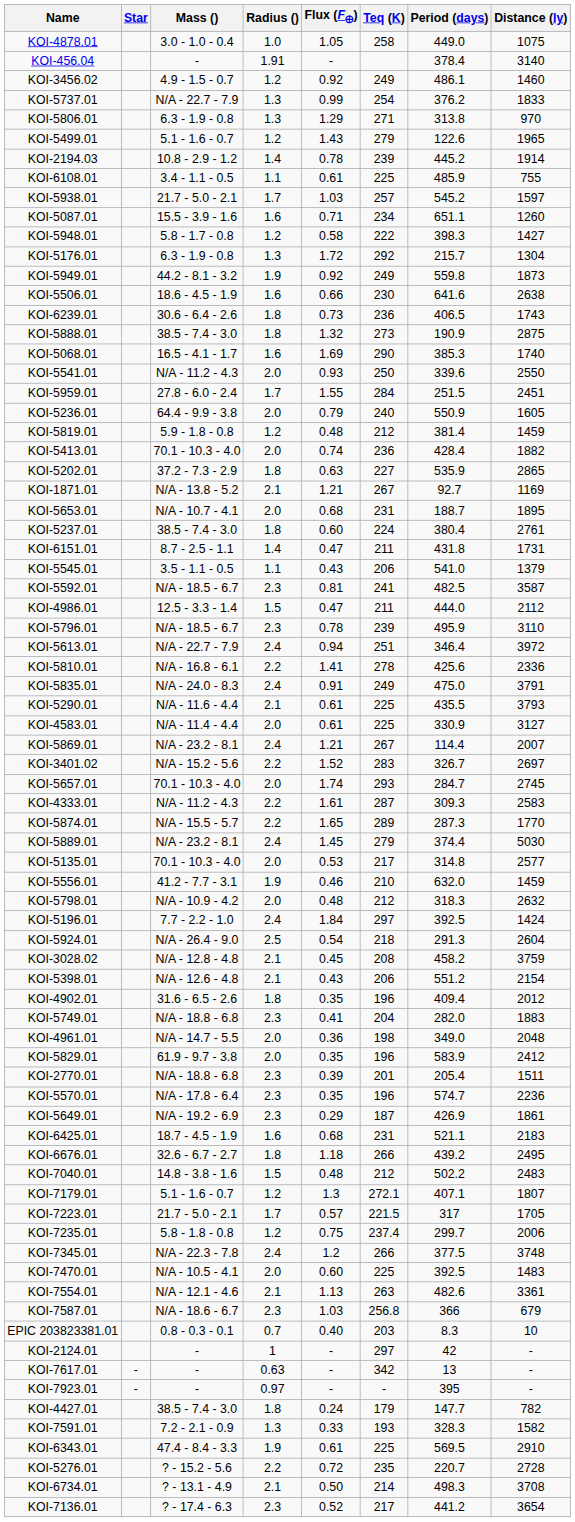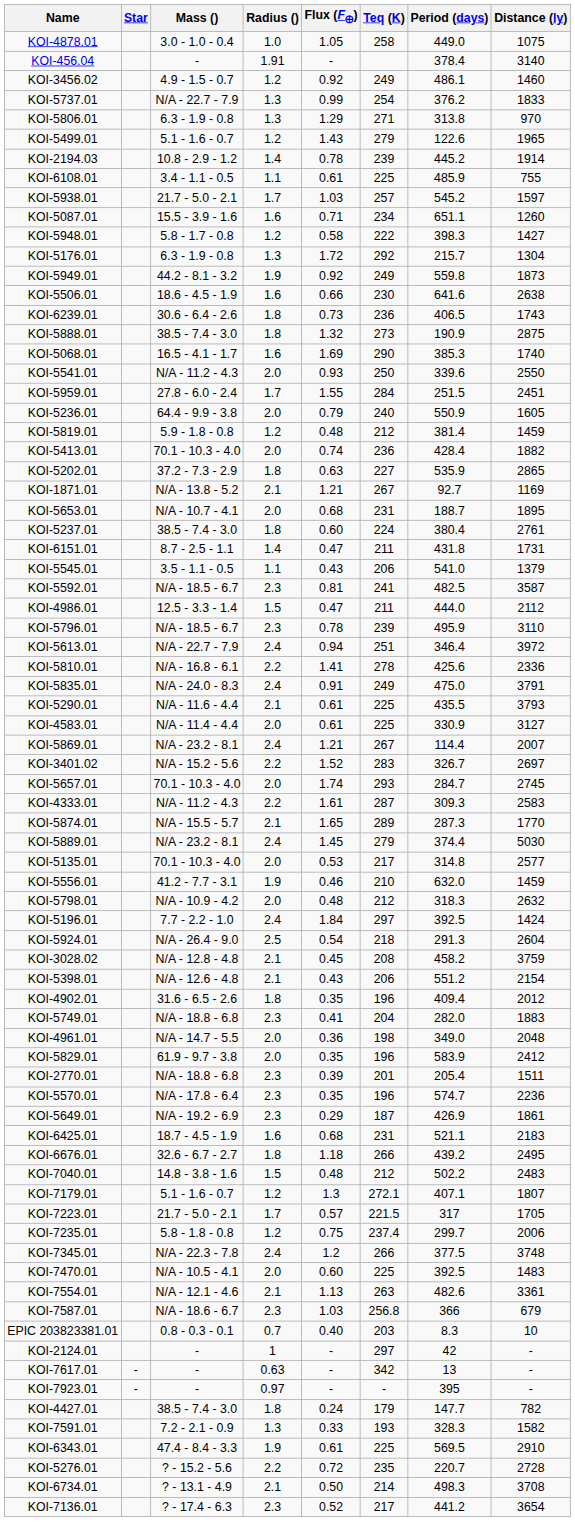 <table class="wikitable sortable" style="text-align:center;">
 <tr>
 <th>Name</th>
 <th><a href='#'>Star</a></th>
 <th>Mass ()</th>
 <th>Radius ()</th>
 <th>Flux (<a href='#'><em>F</em><sub>🜨</sub></a>)</th>
 <th><a href='#'>Teq</a> (<a href='#'>K</a>)</th>
 <th>Period (<a href='#'>days</a>)</th>
 <th>Distance (<a href='#'>ly</a>)</th>
 </tr>
 <tr>
 <td><a href='#'>KOI-4878.01</a></td>
 <td></td>
 <td>3.0 - 1.0 - 0.4</td>
 <td>1.0</td>
 <td>1.05</td>
 <td>258</td>
 <td>449.0</td>
 <td>1075</td>
 </tr>
 <tr>
 <td><a href='#'>KOI-456.04</a></td>
 <td></td>
 <td>-</td>
 <td>1.91</td>
 <td>-</td>
 <td></td>
 <td>378.4</td>
 <td>3140</td>
 </tr>
 <tr>
 <td>KOI-3456.02</td>
 <td></td>
 <td>4.9 - 1.5 - 0.7</td>
 <td>1.2</td>
 <td>0.92</td>
 <td>249</td>
 <td>486.1</td>
 <td>1460</td>
 </tr>
 <tr>
 <td>KOI-5737.01</td>
 <td></td>
 <td>N/A - 22.7 - 7.9</td>
 <td>1.3</td>
 <td>0.99</td>
 <td>254</td>
 <td>376.2</td>
 <td>1833</td>
 </tr>
 <tr>
 <td>KOI-5806.01</td>
 <td></td>
 <td>6.3 - 1.9 - 0.8</td>
 <td>1.3</td>
 <td>1.29</td>
 <td>271</td>
 <td>313.8</td>
 <td>970</td>
 </tr>
 <tr>
 <td>KOI-5499.01</td>
 <td></td>
 <td>5.1 - 1.6 - 0.7</td>
 <td>1.2</td>
 <td>1.43</td>
 <td>279</td>
 <td>122.6</td>
 <td>1965</td>
 </tr>
 <tr>
 <td>KOI-2194.03</td>
 <td></td>
 <td>10.8 - 2.9 - 1.2</td>
 <td>1.4</td>
 <td>0.78</td>
 <td>239</td>
 <td>445.2</td>
 <td>1914</td>
 </tr>
 <tr>
 <td>KOI-6108.01</td>
 <td></td>
 <td>3.4 - 1.1 - 0.5</td>
 <td>1.1</td>
 <td>0.61</td>
 <td>225</td>
 <td>485.9</td>
 <td>755</td>
 </tr>
 <tr>
 <td>KOI-5938.01</td>
 <td></td>
 <td>21.7 - 5.0 - 2.1</td>
 <td>1.7</td>
 <td>1.03</td>
 <td>257</td>
 <td>545.2</td>
 <td>1597</td>
 </tr>
 <tr>
 <td>KOI-5087.01</td>
 <td></td>
 <td>15.5 - 3.9 - 1.6</td>
 <td>1.6</td>
 <td>0.71</td>
 <td>234</td>
 <td>651.1</td>
 <td>1260</td>
 </tr>
 <tr>
 <td>KOI-5948.01</td>
 <td></td>
 <td>5.8 - 1.7 - 0.8</td>
 <td>1.2</td>
 <td>0.58</td>
 <td>222</td>
 <td>398.3</td>
 <td>1427</td>
 </tr>
 <tr>
 <td>KOI-5176.01</td>
 <td></td>
 <td>6.3 - 1.9 - 0.8</td>
 <td>1.3</td>
 <td>1.72</td>
 <td>292</td>
 <td>215.7</td>
 <td>1304</td>
 </tr>
 <tr>
 <td>KOI-5949.01</td>
 <td></td>
 <td>44.2 - 8.1 - 3.2</td>
 <td>1.9</td>
 <td>0.92</td>
 <td>249</td>
 <td>559.8</td>
 <td>1873</td>
 </tr>
 <tr>
 <td>KOI-5506.01</td>
 <td></td>
 <td>18.6 - 4.5 - 1.9</td>
 <td>1.6</td>
 <td>0.66</td>
 <td>230</td>
 <td>641.6</td>
 <td>2638</td>
 </tr>
 <tr>
 <td>KOI-6239.01</td>
 <td></td>
 <td>30.6 - 6.4 - 2.6</td>
 <td>1.8</td>
 <td>0.73</td>
 <td>236</td>
 <td>406.5</td>
 <td>1743</td>
 </tr>
 <tr>
 <td>KOI-5888.01</td>
 <td></td>
 <td>38.5 - 7.4 - 3.0</td>
 <td>1.8</td>
 <td>1.32</td>
 <td>273</td>
 <td>190.9</td>
 <td>2875</td>
 </tr>
 <tr>
 <td>KOI-5068.01</td>
 <td></td>
 <td>16.5 - 4.1 - 1.7</td>
 <td>1.6</td>
 <td>1.69</td>
 <td>290</td>
 <td>385.3</td>
 <td>1740</td>
 </tr>
 <tr>
 <td>KOI-5541.01</td>
 <td></td>
 <td>N/A - 11.2 - 4.3</td>
 <td>2.0</td>
 <td>0.93</td>
 <td>250</td>
 <td>339.6</td>
 <td>2550</td>
 </tr>
 <tr>
 <td>KOI-5959.01</td>
 <td></td>
 <td>27.8 - 6.0 - 2.4</td>
 <td>1.7</td>
 <td>1.55</td>
 <td>284</td>
 <td>251.5</td>
 <td>2451</td>
 </tr>
 <tr>
 <td>KOI-5236.01</td>
 <td></td>
 <td>64.4 - 9.9 - 3.8</td>
 <td>2.0</td>
 <td>0.79</td>
 <td>240</td>
 <td>550.9</td>
 <td>1605</td>
 </tr>
 <tr>
 <td>KOI-5819.01</td>
 <td></td>
 <td>5.9 - 1.8 - 0.8</td>
 <td>1.2</td>
 <td>0.48</td>
 <td>212</td>
 <td>381.4</td>
 <td>1459</td>
 </tr>
 <tr>
 <td>KOI-5413.01</td>
 <td></td>
 <td>70.1 - 10.3 - 4.0</td>
 <td>2.0</td>
 <td>0.74</td>
 <td>236</td>
 <td>428.4</td>
 <td>1882</td>
 </tr>
 <tr>
 <td>KOI-5202.01</td>
 <td></td>
 <td>37.2 - 7.3 - 2.9</td>
 <td>1.8</td>
 <td>0.63</td>
 <td>227</td>
 <td>535.9</td>
 <td>2865</td>
 </tr>
 <tr>
 <td>KOI-1871.01</td>
 <td></td>
 <td>N/A - 13.8 - 5.2</td>
 <td>2.1</td>
 <td>1.21</td>
 <td>267</td>
 <td>92.7</td>
 <td>1169</td>
 </tr>
 <tr>
 <td>KOI-5653.01</td>
 <td></td>
 <td>N/A - 10.7 - 4.1</td>
 <td>2.0</td>
 <td>0.68</td>
 <td>231</td>
 <td>188.7</td>
 <td>1895</td>
 </tr>
 <tr>
 <td>KOI-5237.01</td>
 <td></td>
 <td>38.5 - 7.4 - 3.0</td>
 <td>1.8</td>
 <td>0.60</td>
 <td>224</td>
 <td>380.4</td>
 <td>2761</td>
 </tr>
 <tr>
 <td>KOI-6151.01</td>
 <td></td>
 <td>8.7 - 2.5 - 1.1</td>
 <td>1.4</td>
 <td>0.47</td>
 <td>211</td>
 <td>431.8</td>
 <td>1731</td>
 </tr>
 <tr>
 <td>KOI-5545.01</td>
 <td></td>
 <td>3.5 - 1.1 - 0.5</td>
 <td>1.1</td>
 <td>0.43</td>
 <td>206</td>
 <td>541.0</td>
 <td>1379</td>
 </tr>
 <tr>
 <td>KOI-5592.01</td>
 <td></td>
 <td>N/A - 18.5 - 6.7</td>
 <td>2.3</td>
 <td>0.81</td>
 <td>241</td>
 <td>482.5</td>
 <td>3587</td>
 </tr>
 <tr>
 <td>KOI-4986.01</td>
 <td></td>
 <td>12.5 - 3.3 - 1.4</td>
 <td>1.5</td>
 <td>0.47</td>
 <td>211</td>
 <td>444.0</td>
 <td>2112</td>
 </tr>
 <tr>
 <td>KOI-5796.01</td>
 <td></td>
 <td>N/A - 18.5 - 6.7</td>
 <td>2.3</td>
 <td>0.78</td>
 <td>239</td>
 <td>495.9</td>
 <td>3110</td>
 </tr>
 <tr>
 <td>KOI-5613.01</td>
 <td></td>
 <td>N/A - 22.7 - 7.9</td>
 <td>2.4</td>
 <td>0.94</td>
 <td>251</td>
 <td>346.4</td>
 <td>3972</td>
 </tr>
 <tr>
 <td>KOI-5810.01</td>
 <td></td>
 <td>N/A - 16.8 - 6.1</td>
 <td>2.2</td>
 <td>1.41</td>
 <td>278</td>
 <td>425.6</td>
 <td>2336</td>
 </tr>
 <tr>
 <td>KOI-5835.01</td>
 <td></td>
 <td>N/A - 24.0 - 8.3</td>
 <td>2.4</td>
 <td>0.91</td>
 <td>249</td>
 <td>475.0</td>
 <td>3791</td>
 </tr>
 <tr>
 <td>KOI-5290.01</td>
 <td></td>
 <td>N/A - 11.6 - 4.4</td>
 <td>2.1</td>
 <td>0.61</td>
 <td>225</td>
 <td>435.5</td>
 <td>3793</td>
 </tr>
 <tr>
 <td>KOI-4583.01</td>
 <td></td>
 <td>N/A - 11.4 - 4.4</td>
 <td>2.0</td>
 <td>0.61</td>
 <td>225</td>
 <td>330.9</td>
 <td>3127</td>
 </tr>
 <tr>
 <td>KOI-5869.01</td>
 <td></td>
 <td>N/A - 23.2 - 8.1</td>
 <td>2.4</td>
 <td>1.21</td>
 <td>267</td>
 <td>114.4</td>
 <td>2007</td>
 </tr>
 <tr>
 <td>KOI-3401.02</td>
 <td></td>
 <td>N/A - 15.2 - 5.6</td>
 <td>2.2</td>
 <td>1.52</td>
 <td>283</td>
 <td>326.7</td>
 <td>2697</td>
 </tr>
 <tr>
 <td>KOI-5657.01</td>
 <td></td>
 <td>70.1 - 10.3 - 4.0</td>
 <td>2.0</td>
 <td>1.74</td>
 <td>293</td>
 <td>284.7</td>
 <td>2745</td>
 </tr>
 <tr>
 <td>KOI-4333.01</td>
 <td></td>
 <td>N/A - 11.2 - 4.3</td>
 <td>2.2</td>
 <td>1.61</td>
 <td>287</td>
 <td>309.3</td>
 <td>2583</td>
 </tr>
 <tr>
 <td>KOI-5874.01</td>
 <td></td>
 <td>N/A - 15.5 - 5.7</td>
-<td>2.2</td>
+<td>2.1</td>
 <td>1.65</td>
 <td>289</td>
 <td>287.3</td>
 <td>1770</td>
 </tr>
 <tr>
 <td>KOI-5889.01</td>
 <td></td>
 <td>N/A - 23.2 - 8.1</td>
 <td>2.4</td>
 <td>1.45</td>
 <td>279</td>
 <td>374.4</td>
 <td>5030</td>
 </tr>
 <tr>
 <td>KOI-5135.01</td>
 <td></td>
 <td>70.1 - 10.3 - 4.0</td>
 <td>2.0</td>
 <td>0.53</td>
 <td>217</td>
 <td>314.8</td>
 <td>2577</td>
 </tr>
 <tr>
 <td>KOI-5556.01</td>
 <td></td>
 <td>41.2 - 7.7 - 3.1</td>
 <td>1.9</td>
 <td>0.46</td>
 <td>210</td>
 <td>632.0</td>
 <td>1459</td>
 </tr>
 <tr>
 <td>KOI-5798.01</td>
 <td></td>
 <td>N/A - 10.9 - 4.2</td>
 <td>2.0</td>
 <td>0.48</td>
 <td>212</td>
 <td>318.3</td>
 <td>2632</td>
 </tr>
 <tr>
 <td>KOI-5196.01</td>
 <td></td>
 <td>7.7 - 2.2 - 1.0</td>
 <td>2.4</td>
 <td>1.84</td>
 <td>297</td>
 <td>392.5</td>
 <td>1424</td>
 </tr>
 <tr>
 <td>KOI-5924.01</td>
 <td></td>
 <td>N/A - 26.4 - 9.0</td>
 <td>2.5</td>
 <td>0.54</td>
 <td>218</td>
 <td>291.3</td>
 <td>2604</td>
 </tr>
 <tr>
 <td>KOI-3028.02</td>
 <td></td>
 <td>N/A - 12.8 - 4.8</td>
 <td>2.1</td>
 <td>0.45</td>
 <td>208</td>
 <td>458.2</td>
 <td>3759</td>
 </tr>
 <tr>
 <td>KOI-5398.01</td>
 <td></td>
 <td>N/A - 12.6 - 4.8</td>
 <td>2.1</td>
 <td>0.43</td>
 <td>206</td>
 <td>551.2</td>
 <td>2154</td>
 </tr>
 <tr>
 <td>KOI-4902.01</td>
 <td></td>
 <td>31.6 - 6.5 - 2.6</td>
 <td>1.8</td>
 <td>0.35</td>
 <td>196</td>
 <td>409.4</td>
 <td>2012</td>
 </tr>
 <tr>
 <td>KOI-5749.01</td>
 <td></td>
 <td>N/A - 18.8 - 6.8</td>
 <td>2.3</td>
 <td>0.41</td>
 <td>204</td>
 <td>282.0</td>
 <td>1883</td>
 </tr>
 <tr>
 <td>KOI-4961.01</td>
 <td></td>
 <td>N/A - 14.7 - 5.5</td>
 <td>2.0</td>
 <td>0.36</td>
 <td>198</td>
 <td>349.0</td>
 <td>2048</td>
 </tr>
 <tr>
 <td>KOI-5829.01</td>
 <td></td>
 <td>61.9 - 9.7 - 3.8</td>
 <td>2.0</td>
 <td>0.35</td>
 <td>196</td>
 <td>583.9</td>
 <td>2412</td>
 </tr>
 <tr>
 <td>KOI-2770.01</td>
 <td></td>
 <td>N/A - 18.8 - 6.8</td>
 <td>2.3</td>
 <td>0.39</td>
 <td>201</td>
 <td>205.4</td>
 <td>1511</td>
 </tr>
 <tr>
 <td>KOI-5570.01</td>
 <td></td>
 <td>N/A - 17.8 - 6.4</td>
 <td>2.3</td>
 <td>0.35</td>
 <td>196</td>
 <td>574.7</td>
 <td>2236</td>
 </tr>
 <tr>
 <td>KOI-5649.01</td>
 <td></td>
 <td>N/A - 19.2 - 6.9</td>
 <td>2.3</td>
 <td>0.29</td>
 <td>187</td>
 <td>426.9</td>
 <td>1861</td>
 </tr>
 <tr>
 <td>KOI-6425.01</td>
 <td></td>
 <td>18.7 - 4.5 - 1.9</td>
 <td>1.6</td>
 <td>0.68</td>
 <td>231</td>
 <td>521.1</td>
 <td>2183</td>
 </tr>
 <tr>
 <td>KOI-6676.01</td>
 <td></td>
 <td>32.6 - 6.7 - 2.7</td>
 <td>1.8</td>
 <td>1.18</td>
 <td>266</td>
 <td>439.2</td>
 <td>2495</td>
 </tr>
 <tr>
 <td>KOI-7040.01</td>
 <td></td>
 <td>14.8 - 3.8 - 1.6</td>
 <td>1.5</td>
 <td>0.48</td>
 <td>212</td>
 <td>502.2</td>
 <td>2483</td>
 </tr>
 <tr>
 <td>KOI-7179.01</td>
 <td></td>
 <td>5.1 - 1.6 - 0.7</td>
 <td>1.2</td>
 <td>1.3</td>
 <td>272.1</td>
 <td>407.1</td>
 <td>1807</td>
 </tr>
 <tr>
 <td>KOI-7223.01</td>
 <td></td>
 <td>21.7 - 5.0 - 2.1</td>
 <td>1.7</td>
 <td>0.57</td>
 <td>221.5</td>
 <td>317</td>
 <td>1705</td>
 </tr>
 <tr>
 <td>KOI-7235.01</td>
 <td></td>
 <td>5.8 - 1.8 - 0.8</td>
 <td>1.2</td>
 <td>0.75</td>
 <td>237.4</td>
 <td>299.7</td>
 <td>2006</td>
 </tr>
 <tr>
 <td>KOI-7345.01</td>
 <td></td>
 <td>N/A - 22.3 - 7.8</td>
 <td>2.4</td>
 <td>1.2</td>
 <td>266</td>
 <td>377.5</td>
 <td>3748</td>
 </tr>
 <tr>
 <td>KOI-7470.01</td>
 <td></td>
 <td>N/A - 10.5 - 4.1</td>
 <td>2.0</td>
 <td>0.60</td>
 <td>225</td>
 <td>392.5</td>
 <td>1483</td>
 </tr>
 <tr>
 <td>KOI-7554.01</td>
 <td></td>
 <td>N/A - 12.1 - 4.6</td>
 <td>2.1</td>
 <td>1.13</td>
 <td>263</td>
 <td>482.6</td>
 <td>3361</td>
 </tr>
 <tr>
 <td>KOI-7587.01</td>
 <td></td>
 <td>N/A - 18.6 - 6.7</td>
 <td>2.3</td>
 <td>1.03</td>
 <td>256.8</td>
 <td>366</td>
 <td>679</td>
 </tr>
 <tr>
 <td>EPIC 203823381.01</td>
 <td></td>
 <td>0.8 - 0.3 - 0.1</td>
 <td>0.7</td>
 <td>0.40</td>
 <td>203</td>
 <td>8.3</td>
 <td>10</td>
 </tr>
 <tr>
 <td>KOI-2124.01</td>
 <td></td>
 <td>-</td>
 <td>1</td>
 <td>-</td>
 <td>297</td>
 <td>42</td>
 <td>-</td>
 </tr>
 <tr>
 <td>KOI-7617.01</td>
 <td>-</td>
 <td>-</td>
 <td>0.63</td>
 <td>-</td>
 <td>342</td>
 <td>13</td>
 <td>-</td>
 </tr>
 <tr>
 <td>KOI-7923.01</td>
 <td>-</td>
 <td>-</td>
 <td>0.97</td>
 <td>-</td>
 <td>-</td>
 <td>395</td>
 <td>-</td>
 </tr>
 <tr>
 <td>KOI-4427.01</td>
 <td></td>
 <td>38.5 - 7.4 - 3.0</td>
 <td>1.8</td>
 <td>0.24</td>
 <td>179</td>
 <td>147.7</td>
 <td>782</td>
 </tr>
 <tr>
 <td>KOI-7591.01</td>
 <td></td>
 <td>7.2 - 2.1 - 0.9</td>
 <td>1.3</td>
 <td>0.33</td>
 <td>193</td>
 <td>328.3</td>
 <td>1582</td>
 </tr>
 <tr>
 <td>KOI-6343.01</td>
 <td></td>
 <td>47.4 - 8.4 - 3.3</td>
 <td>1.9</td>
 <td>0.61</td>
 <td>225</td>
 <td>569.5</td>
 <td>2910</td>
 </tr>
 <tr>
 <td>KOI-5276.01</td>
 <td></td>
 <td>? - 15.2 - 5.6</td>
 <td>2.2</td>
 <td>0.72</td>
 <td>235</td>
 <td>220.7</td>
 <td>2728</td>
 </tr>
 <tr>
 <td>KOI-6734.01</td>
 <td></td>
 <td>? - 13.1 - 4.9</td>
 <td>2.1</td>
 <td>0.50</td>
 <td>214</td>
 <td>498.3</td>
 <td>3708</td>
 </tr>
 <tr>
 <td>KOI-7136.01</td>
 <td></td>
 <td>? - 17.4 - 6.3</td>
 <td>2.3</td>
 <td>0.52</td>
 <td>217</td>
 <td>441.2</td>
 <td>3654</td>
 </tr>
 </table>
